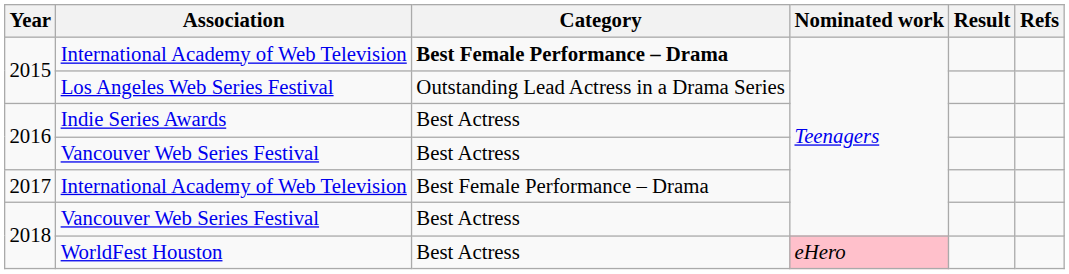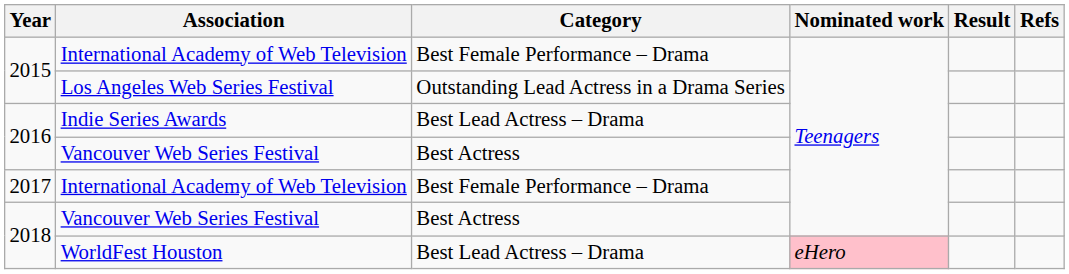 <table class="wikitable sortable">
 <tr>
 <th>Year</th>
 <th>Association</th>
 <th>Category</th>
 <th>Nominated work</th>
 <th>Result</th>
 <th class="unsortable">Refs</th>
 </tr>
 <tr>
 <td rowspan="2">2015</td>
 <td rowspan="1"><a href='#'>International Academy of Web Television</a></td>
-<td><strong>Best Female Performance – Drama</strong></td>
+<td>Best Female Performance – Drama</td>
 <td rowspan="6"><em><a href='#'>Teenagers</a></em></td>
 <td></td>
 <td style="text-align:center;"></td>
 </tr>
 <tr>
 <td rowspan="1"><a href='#'>Los Angeles Web Series Festival</a></td>
 <td>Outstanding Lead Actress in a Drama Series</td>
 <td></td>
 <td style="text-align:center;"></td>
 </tr>
 <tr>
 <td rowspan="2">2016</td>
 <td><a href='#'>Indie Series Awards</a></td>
-<td>Best Actress</td>
+<td>Best Lead Actress – Drama</td>
 <td></td>
 <td style="text-align:center;"></td>
 </tr>
 <tr>
 <td><a href='#'>Vancouver Web Series Festival</a></td>
 <td>Best Actress</td>
 <td></td>
 <td style="text-align:center;"></td>
 </tr>
 <tr>
 <td>2017</td>
 <td><a href='#'>International Academy of Web Television</a></td>
 <td>Best Female Performance – Drama</td>
 <td></td>
 <td style="text-align:center;"></td>
 </tr>
 <tr>
 <td rowspan="2">2018</td>
 <td><a href='#'>Vancouver Web Series Festival</a></td>
 <td>Best Actress</td>
 <td></td>
 <td style="text-align:center;"></td>
 </tr>
 <tr>
 <td><a href='#'>WorldFest Houston</a></td>
-<td>Best Actress</td>
+<td>Best Lead Actress – Drama</td>
 <td style="background: pink;"><em>eHero</em></td>
 <td></td>
 <td></td>
 </tr>
 </table>
